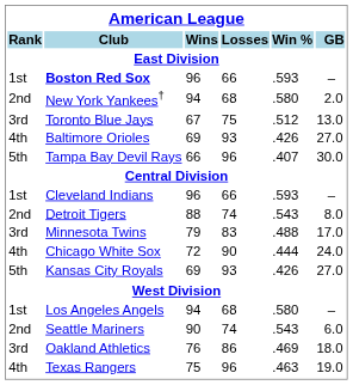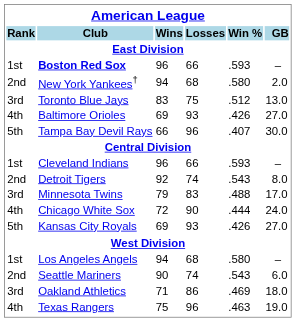 <table cellpadding="1" style="width:auto;font-size: 90%; border: 1px solid gray;">
 <tr align="center" style="font-size: larger;">
 <th colspan=6><a href='#'>American League</a></th>
 </tr>
 <tr style="background:lightblue;">
 <th>Rank</th>
 <th>Club</th>
 <th>Wins</th>
 <th>Losses</th>
 <th>Win %</th>
 <th>  GB</th>
 </tr>
 <tr align="center" style="vertical-align: middle;" style="background:lightblue;">
 <th colspan=6><a href='#'>East Division</a></th>
 </tr>
 <tr>
 <td>1st</td>
 <td><strong><a href='#'>Boston Red Sox</a></strong></td>
 <td>96</td>
 <td>66</td>
 <td>.593</td>
 <td>   –</td>
 </tr>
 <tr>
 <td>2nd</td>
 <td><a href='#'>New York Yankees</a><sup>†</sup></td>
 <td>94</td>
 <td>68</td>
 <td>.580</td>
 <td>  2.0</td>
 </tr>
 <tr>
 <td>3rd</td>
 <td><a href='#'>Toronto Blue Jays</a></td>
-<td>67</td>
+<td>83</td>
 <td>75</td>
 <td>.512</td>
 <td>13.0</td>
 </tr>
 <tr>
 <td>4th</td>
 <td><a href='#'>Baltimore Orioles</a></td>
 <td>69</td>
 <td>93</td>
 <td>.426</td>
 <td>27.0</td>
 </tr>
 <tr>
 <td>5th</td>
 <td><a href='#'>Tampa Bay Devil Rays</a></td>
 <td>66</td>
 <td>96</td>
 <td>.407</td>
 <td>30.0</td>
 </tr>
 <tr align="center" style="vertical-align: middle;" style="background:lightblue;">
 <th colspan=6><a href='#'>Central Division</a></th>
 </tr>
 <tr>
 <td>1st</td>
 <td><a href='#'>Cleveland Indians</a></td>
 <td>96</td>
 <td>66</td>
 <td>.593</td>
 <td>   –</td>
 </tr>
 <tr>
 <td>2nd</td>
 <td><a href='#'>Detroit Tigers</a></td>
-<td>88</td>
+<td>92</td>
 <td>74</td>
 <td>.543</td>
 <td>  8.0</td>
 </tr>
 <tr>
 <td>3rd</td>
 <td><a href='#'>Minnesota Twins</a></td>
 <td>79</td>
 <td>83</td>
 <td>.488</td>
 <td>17.0</td>
 </tr>
 <tr>
 <td>4th</td>
 <td><a href='#'>Chicago White Sox</a></td>
 <td>72</td>
 <td>90</td>
 <td>.444</td>
 <td>24.0</td>
 </tr>
 <tr>
 <td>5th</td>
 <td><a href='#'>Kansas City Royals</a></td>
 <td>69</td>
 <td>93</td>
 <td>.426</td>
 <td>27.0</td>
 </tr>
 <tr>
 </tr>
 <tr align="center" style="vertical-align: middle;" style="background:lightblue;">
 <th colspan=6><a href='#'>West Division</a></th>
 </tr>
 <tr>
 <td>1st</td>
 <td><a href='#'>Los Angeles Angels</a></td>
 <td>94</td>
 <td>68</td>
 <td>.580</td>
 <td>   –</td>
 </tr>
 <tr>
 <td>2nd</td>
 <td><a href='#'>Seattle Mariners</a></td>
 <td>90</td>
 <td>74</td>
 <td>.543</td>
 <td>  6.0</td>
 </tr>
 <tr>
 <td>3rd</td>
 <td><a href='#'>Oakland Athletics</a></td>
-<td>76</td>
+<td>71</td>
 <td>86</td>
 <td>.469</td>
 <td>18.0</td>
 </tr>
 <tr>
 <td>4th</td>
 <td><a href='#'>Texas Rangers</a></td>
 <td>75</td>
 <td>96</td>
 <td>.463</td>
 <td>19.0</td>
 </tr>
 <tr>
 </tr>
 </table>
